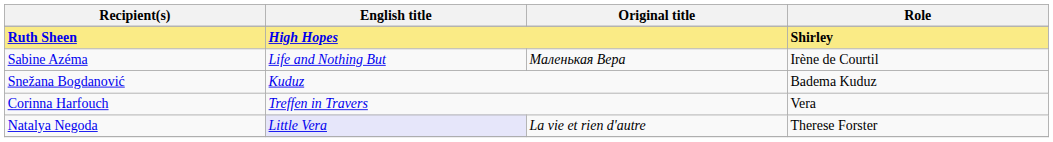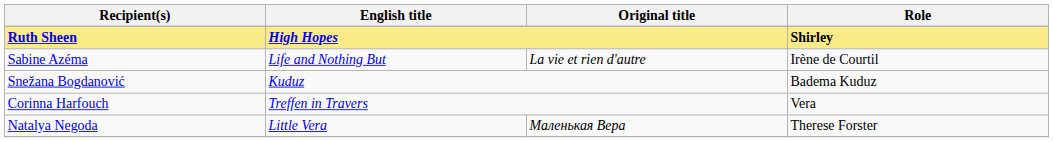 <table class="sortable wikitable" width="95%" cellpadding="5">
 <tr>
 <th width="20%">Recipient(s)</th>
 <th width="20%">English title</th>
 <th width="20%">Original title</th>
 <th width="20%">Role</th>
 </tr>
 <tr>
 </tr>
 <tr style="background:#FAEB86">
 <td><strong> <a href='#'>Ruth Sheen</a></strong></td>
 <td colspan="2"><strong><em><a href='#'>High Hopes</a></em></strong></td>
 <td><strong>Shirley</strong></td>
 </tr>
 <tr>
 <td> <a href='#'>Sabine Azéma</a></td>
 <td><em><a href='#'>Life and Nothing But</a></em></td>
-<td><em>Маленькая Вера</em></td>
+<td><em>La vie et rien d'autre</em></td>
 <td>Irène de Courtil</td>
 </tr>
 <tr>
 <td> <a href='#'>Snežana Bogdanović</a></td>
 <td colspan="2"><em><a href='#'>Kuduz</a></em></td>
 <td>Badema Kuduz</td>
 </tr>
 <tr>
 <td> <a href='#'>Corinna Harfouch</a></td>
 <td colspan="2"><em><a href='#'>Treffen in Travers</a></em></td>
 <td>Vera</td>
 </tr>
 <tr>
 <td> <a href='#'>Natalya Negoda</a></td>
-<td style="background: lavender;"><em><a href='#'>Little Vera</a></em></td>
-<td><em>La vie et rien d'autre</em></td>
+<td><em><a href='#'>Little Vera</a></em></td>
+<td><em>Маленькая Вера</em></td>
 <td>Therese Forster</td>
 </tr>
 <tr>
 </tr>
 </table>
